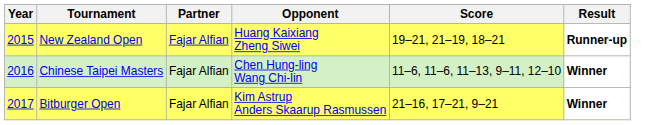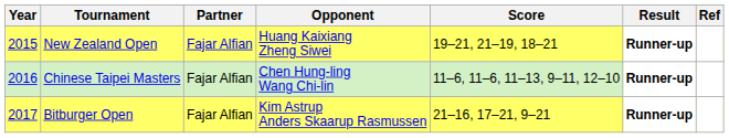 <table class="sortable wikitable" style="font-size: 90%">
 <tr>
 <th>Year</th>
 <th>Tournament</th>
 <th>Partner</th>
 <th>Opponent</th>
 <th>Score</th>
 <th>Result</th>
+<th>Ref</th>
 </tr>
 <tr style="background:#FFFF67">
 <td align="center"><a href='#'>2015</a></td>
 <td align="left"><a href='#'>New Zealand Open</a></td>
 <td align="left"> <a href='#'>Fajar Alfian</a></td>
 <td align="left"> <a href='#'>Huang Kaixiang</a><br> <a href='#'>Zheng Siwei</a></td>
 <td align="left">19–21, 21–19, 18–21</td>
 <td style="text-align:left; background:white"> <strong>Runner-up</strong></td>
+<td style="text-align:center; background:white"></td>
 </tr>
 <tr style="background:#D4F1C5">
 <td align="center"><a href='#'>2016</a></td>
 <td align="left"><a href='#'>Chinese Taipei Masters</a></td>
 <td align="left"> Fajar Alfian</td>
 <td align="left"> <a href='#'>Chen Hung-ling</a><br> <a href='#'>Wang Chi-lin</a></td>
 <td align="left">11–6, 11–6, 11–13, 9–11, 12–10</td>
-<td style="text-align:left; background:white"> <strong>Winner</strong></td>
+<td style="text-align:left; background:white"> <strong>Runner-up</strong></td>
+<td style="text-align:center; background:white"></td>
 </tr>
 <tr style="background:#FFFF67">
 <td align="center"><a href='#'>2017</a></td>
 <td align="left"><a href='#'>Bitburger Open</a></td>
 <td align="left"> Fajar Alfian</td>
 <td align="left"> <a href='#'>Kim Astrup</a><br> <a href='#'>Anders Skaarup Rasmussen</a></td>
 <td align="left">21–16, 17–21, 9–21</td>
-<td style="text-align:left; background:white"> <strong>Winner</strong></td>
+<td style="text-align:left; background:white"> <strong>Runner-up</strong></td>
+<td style="text-align:center; background:white"></td>
 </tr>
 </table>
